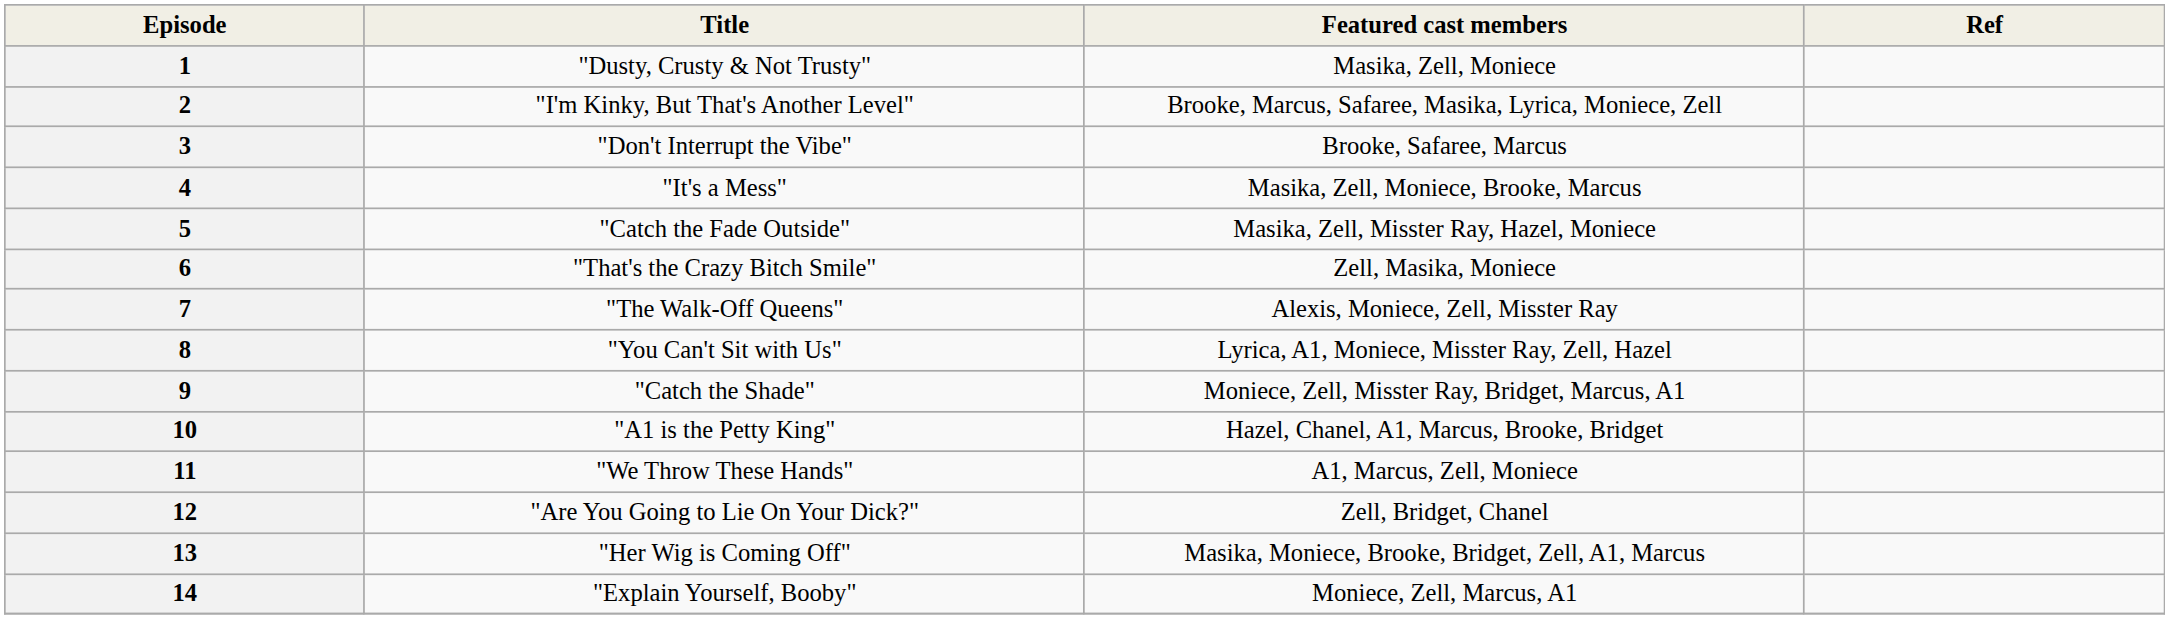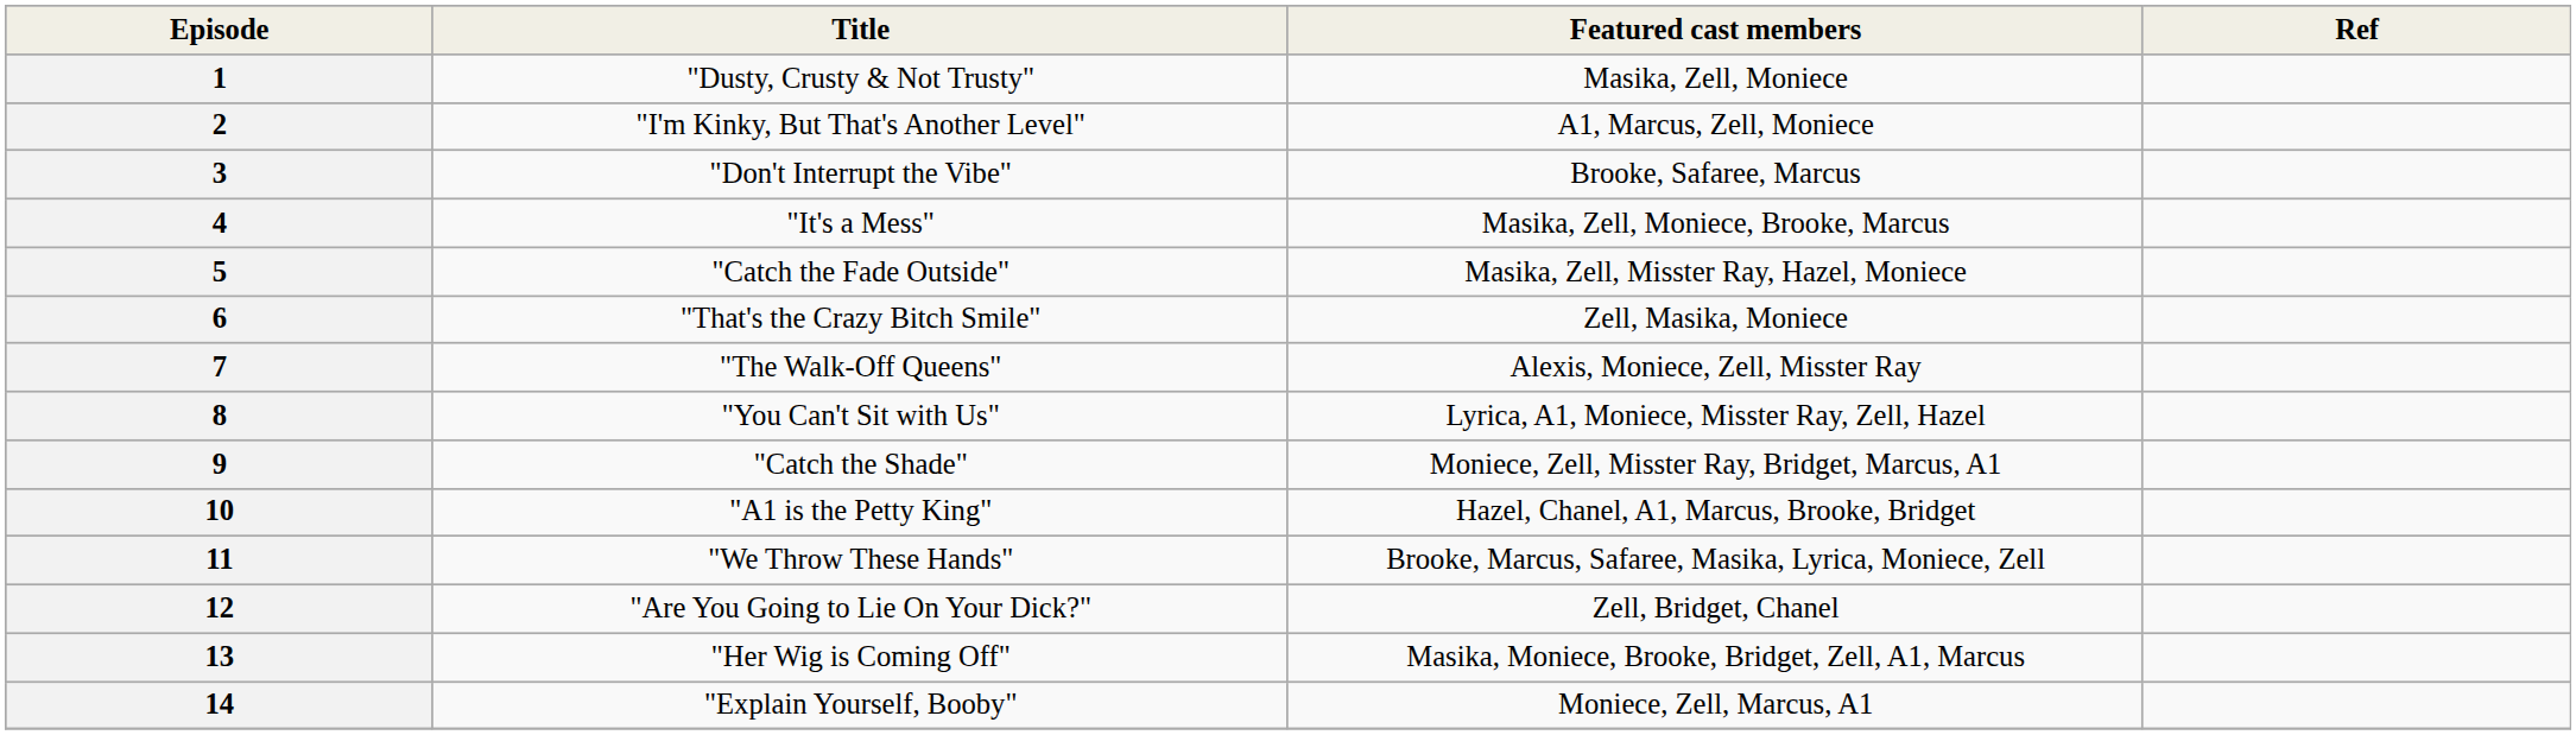 <table class="wikitable sortable" style="font-size:90%; text-align:center; margin:1em auto;">
 <tr>
 <th scope="col" style="background:#f1efe5; color: #000000;" width="5%">Episode</th>
 <th scope="col" style="background:#f1efe5; color: #000000;" width="10%">Title</th>
 <th scope="col" style="background:#f1efe5; color: #000000;" width="10%">Featured cast members</th>
 <th scope="col" style="background:#f1efe5; color: #000000;" width="5%">Ref</th>
 </tr>
 <tr>
 <th scope="row">1</th>
 <td>"Dusty, Crusty & Not Trusty"</td>
 <td>Masika, Zell, Moniece</td>
 <td align="center"></td>
 </tr>
 <tr>
 <th scope="row">2</th>
 <td>"I'm Kinky, But That's Another Level"</td>
-<td>Brooke, Marcus, Safaree, Masika, Lyrica, Moniece, Zell</td>
+<td>A1, Marcus, Zell, Moniece</td>
 <td align="center"></td>
 </tr>
 <tr>
 <th scope="row">3</th>
 <td>"Don't Interrupt the Vibe"</td>
 <td>Brooke, Safaree, Marcus</td>
 <td align="center"></td>
 </tr>
 <tr>
 <th scope="row">4</th>
 <td>"It's a Mess"</td>
 <td>Masika, Zell, Moniece, Brooke, Marcus</td>
 <td align="center"></td>
 </tr>
 <tr>
 <th scope="row">5</th>
 <td>"Catch the Fade Outside"</td>
 <td>Masika, Zell, Misster Ray, Hazel, Moniece</td>
 <td align="center"></td>
 </tr>
 <tr>
 <th scope="row">6</th>
 <td>"That's the Crazy Bitch Smile"</td>
 <td>Zell, Masika, Moniece</td>
 <td align="center"></td>
 </tr>
 <tr>
 <th scope="row">7</th>
 <td>"The Walk-Off Queens"</td>
 <td>Alexis, Moniece, Zell, Misster Ray</td>
 <td align="center"></td>
 </tr>
 <tr>
 <th scope="row">8</th>
 <td>"You Can't Sit with Us"</td>
 <td>Lyrica, A1, Moniece, Misster Ray, Zell, Hazel</td>
 <td align="center"></td>
 </tr>
 <tr>
 <th scope="row">9</th>
 <td>"Catch the Shade"</td>
 <td>Moniece, Zell, Misster Ray, Bridget, Marcus, A1</td>
 <td align="center"></td>
 </tr>
 <tr>
 <th scope="row">10</th>
 <td>"A1 is the Petty King"</td>
 <td>Hazel, Chanel, A1, Marcus, Brooke, Bridget</td>
 <td align="center"></td>
 </tr>
 <tr>
 <th scope="row">11</th>
 <td>"We Throw These Hands"</td>
-<td>A1, Marcus, Zell, Moniece</td>
+<td>Brooke, Marcus, Safaree, Masika, Lyrica, Moniece, Zell</td>
 <td align="center"></td>
 </tr>
 <tr>
 <th scope="row">12</th>
 <td>"Are You Going to Lie On Your Dick?"</td>
 <td>Zell, Bridget, Chanel</td>
 <td align="center"></td>
 </tr>
 <tr>
 <th scope="row">13</th>
 <td>"Her Wig is Coming Off"</td>
 <td>Masika, Moniece, Brooke, Bridget, Zell, A1, Marcus</td>
 <td align="center"></td>
 </tr>
 <tr>
 <th scope="row">14</th>
 <td>"Explain Yourself, Booby"</td>
 <td>Moniece, Zell, Marcus, A1</td>
 <td align="center"></td>
 </tr>
 <tr>
 </tr>
 </table>
